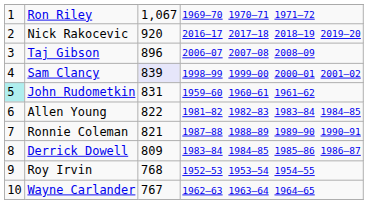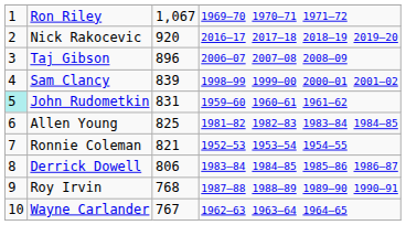 <table class="wikitable">
 <tr>
 </tr>
 <tr>
 <td>1</td>
 <td><a href='#'>Ron Riley</a></td>
 <td>1,067</td>
 <td style="font-size:80%;"><a href='#'>1969–70</a> <a href='#'>1970–71</a> <a href='#'>1971–72</a></td>
 </tr>
 <tr>
 <td>2</td>
 <td>Nick Rakocevic</td>
 <td>920</td>
 <td style="font-size:80%;"><a href='#'>2016–17</a> <a href='#'>2017–18</a> <a href='#'>2018–19</a> <a href='#'>2019–20</a></td>
 </tr>
 <tr>
 <td>3</td>
 <td><a href='#'>Taj Gibson</a></td>
 <td>896</td>
 <td style="font-size:80%;"><a href='#'>2006–07</a> <a href='#'>2007–08</a> <a href='#'>2008–09</a></td>
 </tr>
 <tr>
 <td>4</td>
 <td><a href='#'>Sam Clancy</a></td>
-<td style="background: lavender;">839</td>
+<td>839</td>
 <td style="font-size:80%;"><a href='#'>1998–99</a> <a href='#'>1999–00</a> <a href='#'>2000–01</a> <a href='#'>2001–02</a></td>
 </tr>
 <tr>
 <td style="background: paleturquoise;">5</td>
 <td><a href='#'>John Rudometkin</a></td>
 <td>831</td>
 <td style="font-size:80%;"><a href='#'>1959–60</a> <a href='#'>1960–61</a> <a href='#'>1961–62</a></td>
 </tr>
 <tr>
 <td>6</td>
 <td>Allen Young</td>
-<td>822</td>
+<td>825</td>
 <td style="font-size:80%;"><a href='#'>1981–82</a> <a href='#'>1982–83</a> <a href='#'>1983–84</a> <a href='#'>1984–85</a></td>
 </tr>
 <tr>
 <td>7</td>
 <td>Ronnie Coleman</td>
 <td>821</td>
-<td style="font-size:80%;"><a href='#'>1987–88</a> <a href='#'>1988–89</a> <a href='#'>1989–90</a> <a href='#'>1990–91</a></td>
+<td style="font-size:80%;"><a href='#'>1952–53</a> <a href='#'>1953–54</a> <a href='#'>1954–55</a></td>
 </tr>
 <tr>
 <td>8</td>
 <td><a href='#'>Derrick Dowell</a></td>
-<td>809</td>
+<td>806</td>
 <td style="font-size:80%;"><a href='#'>1983–84</a> <a href='#'>1984–85</a> <a href='#'>1985–86</a> <a href='#'>1986–87</a></td>
 </tr>
 <tr>
 <td>9</td>
 <td>Roy Irvin</td>
 <td>768</td>
-<td style="font-size:80%;"><a href='#'>1952–53</a> <a href='#'>1953–54</a> <a href='#'>1954–55</a></td>
+<td style="font-size:80%;"><a href='#'>1987–88</a> <a href='#'>1988–89</a> <a href='#'>1989–90</a> <a href='#'>1990–91</a></td>
 </tr>
 <tr>
 <td>10</td>
 <td><a href='#'>Wayne Carlander</a></td>
 <td>767</td>
 <td style="font-size:80%;"><a href='#'>1962–63</a> <a href='#'>1963–64</a> <a href='#'>1964–65</a></td>
 </tr>
 </table>
